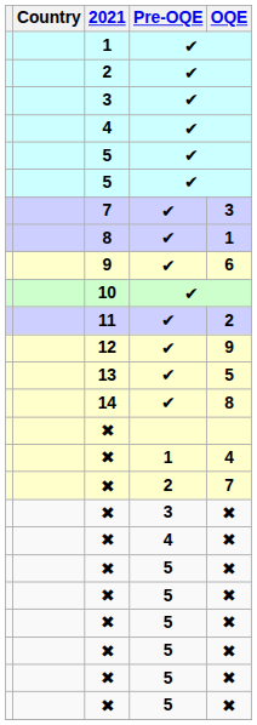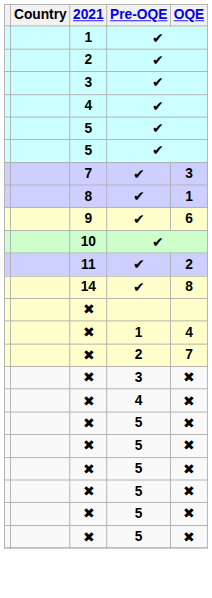 <table class="wikitable sortable" style="text-align:center">
 <tr>
 <th></th>
 <th>Country</th>
 <th><a href='#'>2021</a></th>
 <th><a href='#'>Pre-OQE</a></th>
 <th><a href='#'>OQE</a></th>
 </tr>
 <tr style="background:#ccffff">
 <td></td>
 <td align=left></td>
 <td><strong>1</strong></td>
 <td colspan="2">✔</td>
 </tr>
 <tr style="background:#ccffff">
 <td></td>
 <td align=left></td>
 <td><strong>2</strong></td>
 <td colspan="2">✔</td>
 </tr>
 <tr style="background:#ccffff">
 <td></td>
 <td align=left></td>
 <td><strong>3</strong></td>
 <td colspan="2">✔</td>
 </tr>
 <tr style="background:#ccffff">
 <td></td>
 <td align=left></td>
 <td><strong>4</strong></td>
 <td colspan="2">✔</td>
 </tr>
 <tr style="background:#ccffff">
 <td></td>
 <td align=left></td>
 <td><strong>5</strong></td>
 <td colspan="2">✔</td>
 </tr>
 <tr style="background:#ccffff">
 <td></td>
 <td align=left></td>
 <td><strong>5</strong></td>
 <td colspan="2">✔</td>
 </tr>
 <tr style="background:#cccfff">
 <td></td>
 <td align=left></td>
 <td><strong>7</strong></td>
 <td>✔</td>
 <td><strong>3</strong></td>
 </tr>
 <tr style="background:#cccfff">
 <td></td>
 <td align=left></td>
 <td><strong>8</strong></td>
 <td>✔</td>
 <td><strong>1</strong></td>
 </tr>
 <tr style="background:#ffffcc">
 <td></td>
 <td align=left></td>
 <td><strong>9</strong></td>
 <td>✔</td>
 <td><strong>6</strong></td>
 </tr>
 <tr style="background:#ccffcc">
 <td></td>
 <td align=left></td>
 <td><strong>10</strong></td>
 <td colspan="2">✔</td>
 </tr>
 <tr style="background:#cccfff">
 <td></td>
 <td align=left></td>
 <td><strong>11</strong></td>
 <td>✔</td>
 <td><strong>2</strong></td>
-</tr>
-<tr style="background:#ffffcc">
-<td></td>
-<td align=left></td>
-<td><strong>12</strong></td>
-<td>✔</td>
-<td><strong>9</strong></td>
-</tr>
-<tr style="background:#ffffcc">
-<td></td>
-<td align=left></td>
-<td><strong>13</strong></td>
-<td>✔</td>
-<td><strong>5</strong></td>
 </tr>
 <tr style="background:#ffffcc">
 <td></td>
 <td align=left></td>
 <td><strong>14</strong></td>
 <td>✔</td>
 <td><strong>8</strong></td>
 </tr>
 <tr style="background:#ffffcc">
 <td></td>
 <td align=left></td>
 <td>✖</td>
 <td></td>
 <td></td>
 </tr>
 <tr style="background:#ffffcc">
 <td></td>
 <td align=left></td>
 <td>✖</td>
 <td><strong>1</strong></td>
 <td><strong>4</strong></td>
 </tr>
 <tr style="background:#ffffcc">
 <td></td>
 <td align=left></td>
 <td>✖</td>
 <td><strong>2</strong></td>
 <td><strong>7</strong></td>
 </tr>
 <tr>
 <td></td>
 <td align=left></td>
 <td>✖</td>
 <td><strong>3</strong></td>
 <td>✖</td>
 </tr>
 <tr>
 <td></td>
 <td align=left></td>
 <td>✖</td>
 <td><strong>4</strong></td>
 <td>✖</td>
 </tr>
 <tr>
 <td></td>
 <td align=left></td>
 <td>✖</td>
 <td><strong>5</strong></td>
 <td>✖</td>
 </tr>
 <tr>
 <td></td>
 <td align=left></td>
 <td>✖</td>
 <td><strong>5</strong></td>
 <td>✖</td>
 </tr>
 <tr>
 <td></td>
 <td align=left></td>
 <td>✖</td>
 <td><strong>5</strong></td>
 <td>✖</td>
 </tr>
 <tr>
 <td></td>
 <td align=left></td>
 <td>✖</td>
 <td><strong>5</strong></td>
 <td>✖</td>
 </tr>
 <tr>
 <td></td>
 <td align=left></td>
 <td>✖</td>
 <td><strong>5</strong></td>
 <td>✖</td>
 </tr>
 <tr>
 <td></td>
 <td align=left></td>
 <td>✖</td>
 <td><strong>5</strong></td>
 <td>✖</td>
 </tr>
 <tr>
 </tr>
 </table>
